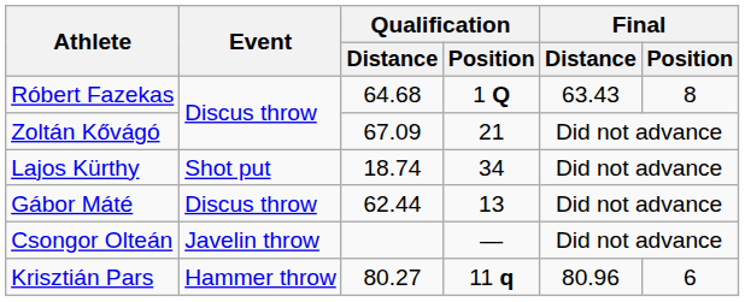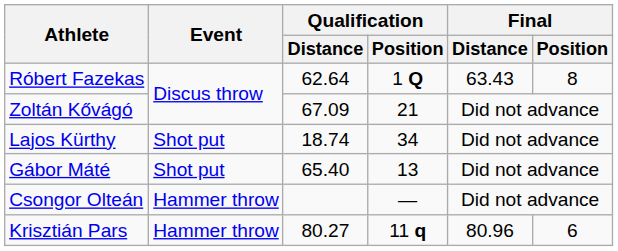 <table class=wikitable style="font-size:90%">
 <tr>
 <th rowspan="2">Athlete</th>
 <th rowspan="2">Event</th>
 <th colspan="2">Qualification</th>
 <th colspan="2">Final</th>
 </tr>
 <tr style="font-size:95%">
 <th>Distance</th>
 <th>Position</th>
 <th>Distance</th>
 <th>Position</th>
 </tr>
 <tr align=center>
 <td align=left><a href='#'>Róbert Fazekas</a></td>
 <td align=left rowspan=2><a href='#'>Discus throw</a></td>
-<td>64.68</td>
+<td>62.64</td>
 <td>1 <strong>Q</strong></td>
 <td>63.43</td>
 <td>8</td>
 </tr>
 <tr align=center>
 <td align=left><a href='#'>Zoltán Kővágó</a></td>
 <td>67.09</td>
 <td>21</td>
 <td colspan=2>Did not advance</td>
 </tr>
 <tr align=center>
 <td align=left><a href='#'>Lajos Kürthy</a></td>
 <td align=left><a href='#'>Shot put</a></td>
 <td>18.74</td>
 <td>34</td>
 <td colspan=2>Did not advance</td>
 </tr>
 <tr align=center>
 <td align=left><a href='#'>Gábor Máté</a></td>
-<td align=left><a href='#'>Discus throw</a></td>
-<td>62.44</td>
+<td align=left><a href='#'>Shot put</a></td>
+<td>65.40</td>
 <td>13</td>
 <td colspan=2>Did not advance</td>
 </tr>
 <tr align=center>
 <td align=left><a href='#'>Csongor Olteán</a></td>
-<td align=left><a href='#'>Javelin throw</a></td>
+<td align=left><a href='#'>Hammer throw</a></td>
 <td></td>
 <td>—</td>
 <td colspan=2>Did not advance</td>
 </tr>
 <tr align=center>
 <td align=left><a href='#'>Krisztián Pars</a></td>
 <td align=left><a href='#'>Hammer throw</a></td>
 <td>80.27</td>
 <td>11 <strong>q</strong></td>
 <td>80.96</td>
 <td>6</td>
 </tr>
 </table>
